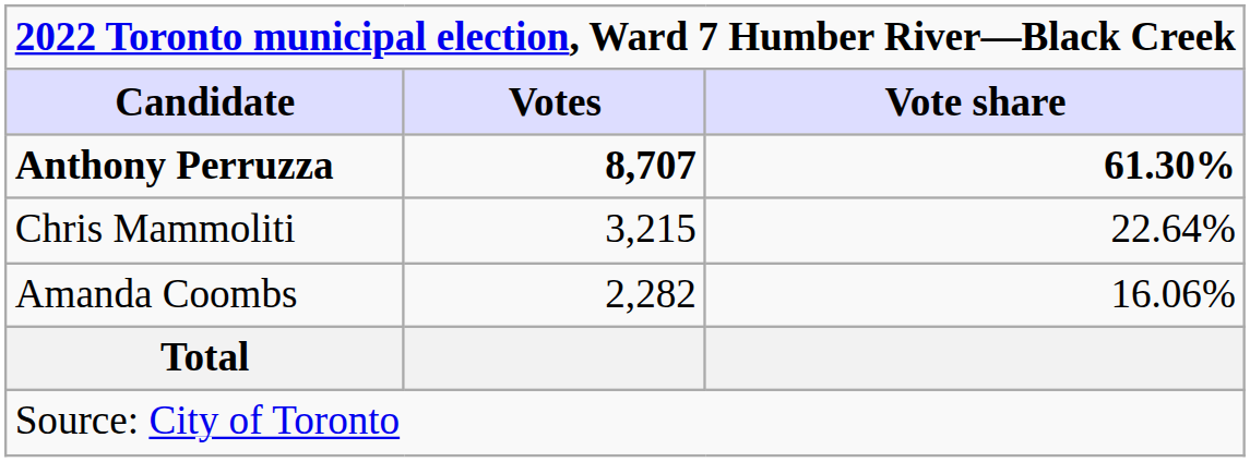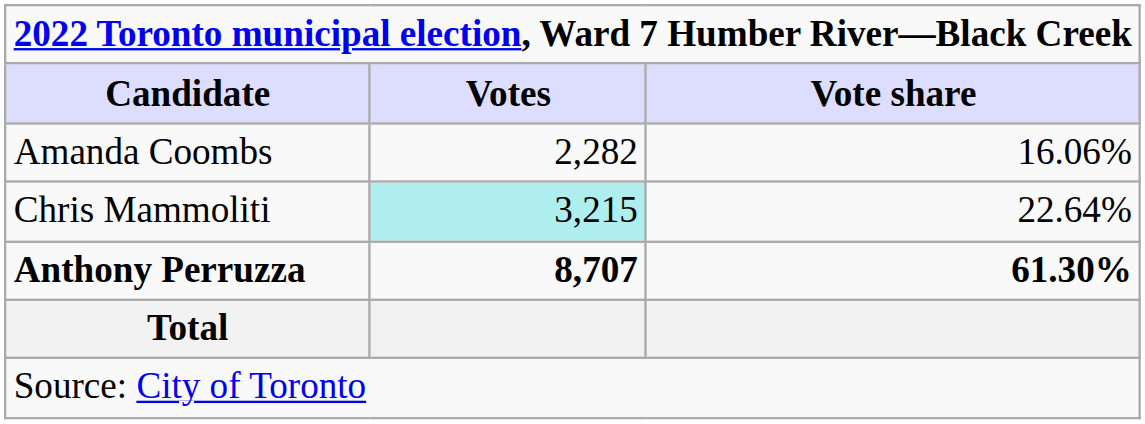 <table class="wikitable plainrowheaders">
 <tr>
 <td colspan="3"><strong><a href='#'>2022 Toronto municipal election</a>, Ward 7 Humber River—Black Creek</strong></td>
 </tr>
 <tr>
 <th scope="col" style="background:#ddf; width:150px;">Candidate</th>
 <th scope="col" style="background:#ddf;">Votes</th>
 <th scope="col" style="background:#ddf;">Vote share</th>
 </tr>
 <tr>
+<td scope="row">Amanda Coombs</td>
+<td align="right">2,282</td>
+<td align="right">16.06%</td>
+</tr>
+<tr>
+<td scope="row">Chris Mammoliti</td>
+<td align="right" style="background: paleturquoise;">3,215</td>
+<td align="right">22.64%</td>
+</tr>
+<tr>
 <td scope="row"><strong>Anthony Perruzza</strong></td>
 <td align="right"><strong>8,707</strong></td>
 <td align="right"><strong>61.30%</strong></td>
-</tr>
-<tr>
-<td scope="row">Chris Mammoliti</td>
-<td align="right">3,215</td>
-<td align="right">22.64%</td>
-</tr>
-<tr>
-<td scope="row">Amanda Coombs</td>
-<td align="right">2,282</td>
-<td align="right">16.06%</td>
 </tr>
 <tr>
 <th scope="row">Total</th>
 <th align="right"></th>
 <th align="right"></th>
 </tr>
 <tr>
 <td colspan="3">Source: <a href='#'>City of Toronto</a></td>
 </tr>
 </table>
